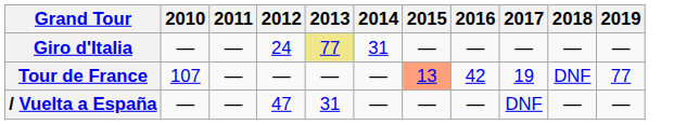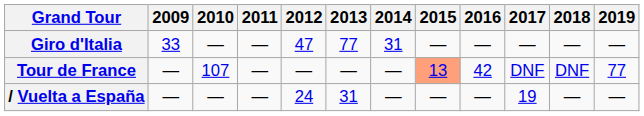 <table class="wikitable plainrowheaders">
 <tr>
 <th scope="col"><a href='#'>Grand Tour</a></th>
+<th scope="col">2009</th>
 <th scope="col">2010</th>
 <th scope="col">2011</th>
 <th scope="col">2012</th>
 <th scope="col">2013</th>
 <th scope="col">2014</th>
 <th scope="col">2015</th>
 <th scope="col">2016</th>
 <th scope="col">2017</th>
 <th scope="col">2018</th>
 <th scope="col">2019</th>
 </tr>
 <tr style="text-align:center;">
 <th scope="row"> <a href='#'>Giro d'Italia</a></th>
+<td><a href='#'>33</a></td>
 <td>—</td>
 <td>—</td>
-<td><a href='#'>24</a></td>
-<td style="background: khaki;"><a href='#'>77</a></td>
+<td><a href='#'>47</a></td>
+<td><a href='#'>77</a></td>
 <td><a href='#'>31</a></td>
 <td>—</td>
 <td>—</td>
 <td>—</td>
 <td>—</td>
 <td>—</td>
 </tr>
 <tr style="text-align:center;">
 <th scope="row"> <a href='#'>Tour de France</a></th>
+<td>—</td>
 <td><a href='#'>107</a></td>
 <td>—</td>
 <td>—</td>
 <td>—</td>
 <td>—</td>
 <td style="background: lightsalmon;"><a href='#'>13</a></td>
 <td><a href='#'>42</a></td>
-<td><a href='#'>19</a></td>
+<td><a href='#'>DNF</a></td>
 <td><a href='#'>DNF</a></td>
 <td><a href='#'>77</a></td>
 </tr>
 <tr style="text-align:center;">
 <th scope="row">/ <a href='#'>Vuelta a España</a></th>
 <td>—</td>
 <td>—</td>
-<td><a href='#'>47</a></td>
+<td>—</td>
+<td><a href='#'>24</a></td>
 <td><a href='#'>31</a></td>
 <td>—</td>
 <td>—</td>
 <td>—</td>
-<td><a href='#'>DNF</a></td>
+<td><a href='#'>19</a></td>
 <td>—</td>
 <td>—</td>
 </tr>
 </table>
